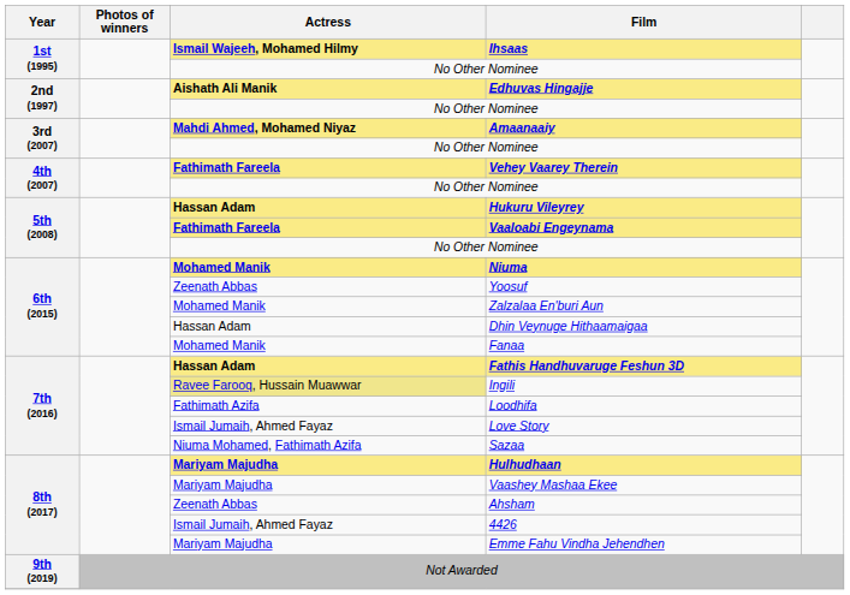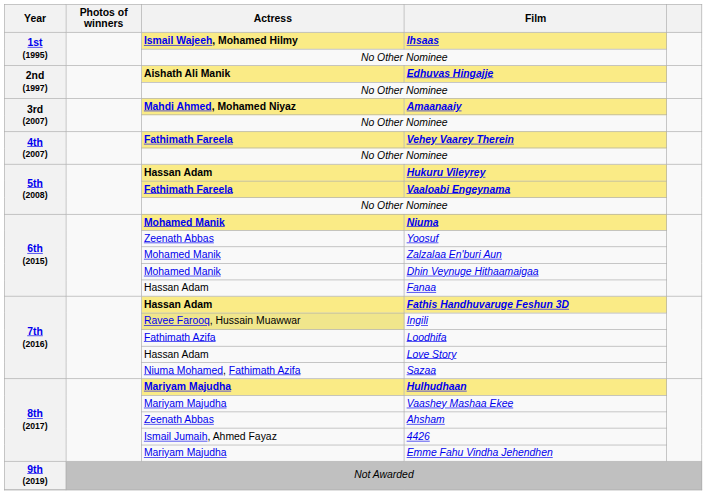 <table class="wikitable sortable" style="width:85%; text-align:left;">
 <tr>
 <th scope="col" style="width:3%; text-align:center;">Year</th>
 <th scope="col" style="width:3%;text-align:center;">Photos of winners</th>
 <th scope="col" style="width:15%;text-align:center;">Actress</th>
 <th scope="col" style="width:15%;text-align:center;">Film</th>
 <th scope="col" style="width:2%" class="unsortable"></th>
 </tr>
 <tr>
 <th scope="row" rowspan=2 style="text-align:center"><a href='#'>1st</a><br><small>(1995)</small></th>
 <td rowspan=2 style="text-align:center"></td>
 <td style="background:#FAEB86;"><strong><a href='#'>Ismail Wajeeh</a>, Mohamed Hilmy</strong></td>
 <td style="background:#FAEB86;"><strong><em><a href='#'>Ihsaas</a></em></strong></td>
 <td rowspan=2 style="text-align: center;"></td>
 </tr>
 <tr>
 <td colspan=2 style="text-align:center"><em>No Other Nominee</em></td>
 </tr>
 <tr>
 <th scope="row" rowspan=2 style="text-align:center">2nd<br><small>(1997)</small></th>
 <td rowspan=2 style="text-align:center"></td>
 <td style="background:#FAEB86;"><strong>Aishath Ali Manik</strong></td>
 <td style="background:#FAEB86;"><strong><em><a href='#'>Edhuvas Hingajje</a></em></strong></td>
 <td rowspan=2 style="text-align: center;"></td>
 </tr>
 <tr>
 <td colspan=2 style="text-align:center"><em>No Other Nominee</em></td>
 </tr>
 <tr>
 <th scope="row" rowspan=2 style="text-align:center">3rd<br><small>(2007)</small></th>
 <td rowspan=2 style="text-align:center"></td>
 <td style="background:#FAEB86;"><strong><a href='#'>Mahdi Ahmed</a>, Mohamed Niyaz</strong></td>
 <td style="background:#FAEB86;"><strong><em><a href='#'>Amaanaaiy</a></em></strong></td>
 <td rowspan=2 style="text-align: center;"></td>
 </tr>
 <tr>
 <td colspan=2 style="text-align:center"><em>No Other Nominee</em></td>
 </tr>
 <tr>
 <th scope="row" rowspan=2 style="text-align:center"><a href='#'>4th</a><br><small>(2007)</small></th>
 <td rowspan=2 style="text-align:center"></td>
 <td style="background:#FAEB86;"><strong><a href='#'>Fathimath Fareela</a></strong></td>
 <td style="background:#FAEB86;"><strong><em><a href='#'>Vehey Vaarey Therein</a></em></strong></td>
 <td rowspan=2 style="text-align: center;"></td>
 </tr>
 <tr>
 <td colspan=2 style="text-align:center"><em>No Other Nominee</em></td>
 </tr>
 <tr>
 <th scope="row" rowspan=3 style="text-align:center"><a href='#'>5th</a><br><small>(2008)</small></th>
 <td rowspan=3 style="text-align:center"></td>
 <td style="background:#FAEB86;"><strong>Hassan Adam</strong></td>
 <td style="background:#FAEB86;"><strong><em><a href='#'>Hukuru Vileyrey</a></em></strong></td>
 <td rowspan=3 style="text-align: center;"></td>
 </tr>
 <tr>
 <td style="background:#FAEB86;"><strong><a href='#'>Fathimath Fareela</a></strong></td>
 <td style="background:#FAEB86;"><strong><em><a href='#'>Vaaloabi Engeynama</a></em></strong></td>
 </tr>
 <tr>
 <td colspan=2 style="text-align:center"><em>No Other Nominee</em></td>
 </tr>
 <tr>
 <th scope="row" rowspan=5 style="text-align:center"><a href='#'>6th</a><br><small>(2015)</small></th>
 <td rowspan=5 style="text-align:center"></td>
 <td style="background:#FAEB86;"><strong><a href='#'>Mohamed Manik</a></strong></td>
 <td style="background:#FAEB86;"><strong><em><a href='#'>Niuma</a></em></strong></td>
 <td rowspan=5 style="text-align: center;"></td>
 </tr>
 <tr>
 <td><a href='#'>Zeenath Abbas</a></td>
 <td><em><a href='#'>Yoosuf</a></em></td>
 </tr>
 <tr>
 <td><a href='#'>Mohamed Manik</a></td>
 <td><em><a href='#'>Zalzalaa En'buri Aun</a></em></td>
 </tr>
 <tr>
-<td>Hassan Adam</td>
+<td><a href='#'>Mohamed Manik</a></td>
 <td><em><a href='#'>Dhin Veynuge Hithaamaigaa</a></em></td>
 </tr>
 <tr>
-<td><a href='#'>Mohamed Manik</a></td>
+<td>Hassan Adam</td>
 <td><em><a href='#'>Fanaa</a></em></td>
 </tr>
 <tr>
 <th scope="row" rowspan=5 style="text-align:center"><a href='#'>7th</a><br><small>(2016)</small></th>
 <td rowspan=5 style="text-align:center"></td>
 <td style="background:#FAEB86;"><strong>Hassan Adam</strong></td>
 <td style="background:#FAEB86;"><strong><em><a href='#'>Fathis Handhuvaruge Feshun 3D</a></em></strong></td>
 <td rowspan=5 style="text-align: center;"></td>
 </tr>
 <tr>
 <td style="background: khaki;"><a href='#'>Ravee Farooq</a>, Hussain Muawwar</td>
 <td><em><a href='#'>Ingili</a></em></td>
 </tr>
 <tr>
 <td><a href='#'>Fathimath Azifa</a></td>
 <td><em><a href='#'>Loodhifa</a></em></td>
 </tr>
 <tr>
-<td><a href='#'>Ismail Jumaih</a>, Ahmed Fayaz</td>
+<td>Hassan Adam</td>
 <td><em><a href='#'>Love Story</a></em></td>
 </tr>
 <tr>
 <td><a href='#'>Niuma Mohamed</a>, <a href='#'>Fathimath Azifa</a></td>
 <td><em><a href='#'>Sazaa</a></em></td>
 </tr>
 <tr>
 <th scope="row" rowspan=5 style="text-align:center"><a href='#'>8th</a><br><small>(2017)</small></th>
 <td rowspan=5 style="text-align:center"></td>
 <td style="background:#FAEB86;"><strong><a href='#'>Mariyam Majudha</a></strong></td>
 <td style="background:#FAEB86;"><strong><em><a href='#'>Hulhudhaan</a></em></strong></td>
 <td rowspan=5 style="text-align: center;"></td>
 </tr>
 <tr>
 <td><a href='#'>Mariyam Majudha</a></td>
 <td><em><a href='#'>Vaashey Mashaa Ekee</a></em></td>
 </tr>
 <tr>
 <td><a href='#'>Zeenath Abbas</a></td>
 <td><em><a href='#'>Ahsham</a></em></td>
 </tr>
 <tr>
 <td><a href='#'>Ismail Jumaih</a>, Ahmed Fayaz</td>
 <td><em><a href='#'>4426</a></em></td>
 </tr>
 <tr>
 <td><a href='#'>Mariyam Majudha</a></td>
 <td><em><a href='#'>Emme Fahu Vindha Jehendhen</a></em></td>
 </tr>
 <tr>
 <th scope="row" style="text-align:center"><a href='#'>9th</a><br><small>(2019)</small></th>
 <td bgcolor="#C0C0C0" align="center" colspan="4"><em>Not Awarded</em></td>
 </tr>
 <tr>
 </tr>
 </table>
